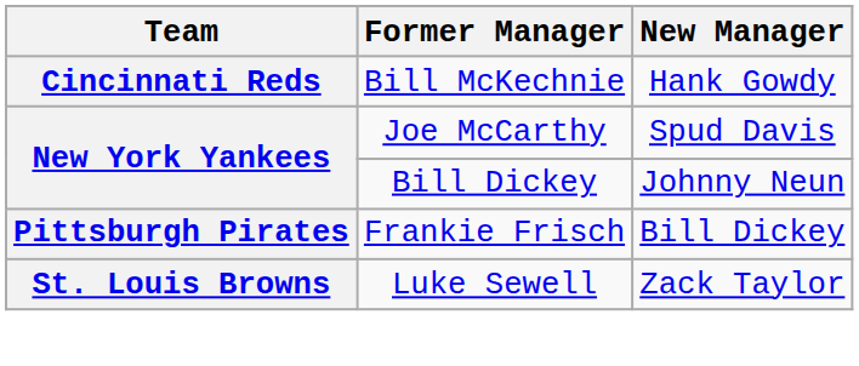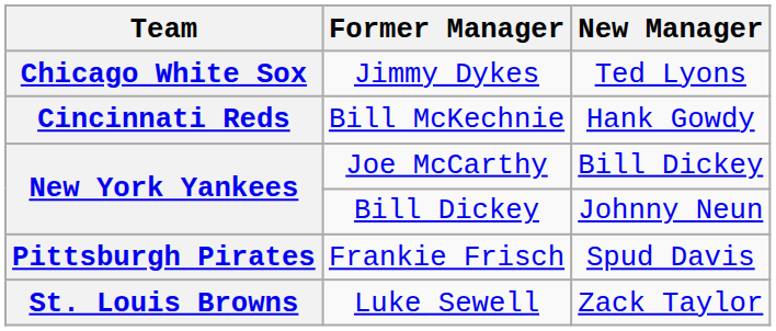 <table class="wikitable plainrowheaders" style="text-align:center;">
 <tr>
 <th>Team</th>
 <th>Former Manager</th>
 <th>New Manager</th>
+</tr>
+<tr>
+<th scope="row" style="text-align:center;"><a href='#'>Chicago White Sox</a></th>
+<td><a href='#'>Jimmy Dykes</a></td>
+<td><a href='#'>Ted Lyons</a></td>
 </tr>
 <tr>
 <th scope="row" style="text-align:center;"><a href='#'>Cincinnati Reds</a></th>
 <td><a href='#'>Bill McKechnie</a></td>
 <td><a href='#'>Hank Gowdy</a></td>
 </tr>
 <tr>
 <th rowspan="2" scope="row" style="text-align:center;"><a href='#'>New York Yankees</a></th>
 <td><a href='#'>Joe McCarthy</a></td>
-<td><a href='#'>Spud Davis</a></td>
+<td><a href='#'>Bill Dickey</a></td>
 </tr>
 <tr>
 <td><a href='#'>Bill Dickey</a></td>
 <td><a href='#'>Johnny Neun</a></td>
 </tr>
 <tr>
 <th scope="row" style="text-align:center;"><a href='#'>Pittsburgh Pirates</a></th>
 <td><a href='#'>Frankie Frisch</a></td>
-<td><a href='#'>Bill Dickey</a></td>
+<td><a href='#'>Spud Davis</a></td>
 </tr>
 <tr>
 <th scope="row" style="text-align:center;"><a href='#'>St. Louis Browns</a></th>
 <td><a href='#'>Luke Sewell</a></td>
 <td><a href='#'>Zack Taylor</a></td>
 </tr>
 </table>
